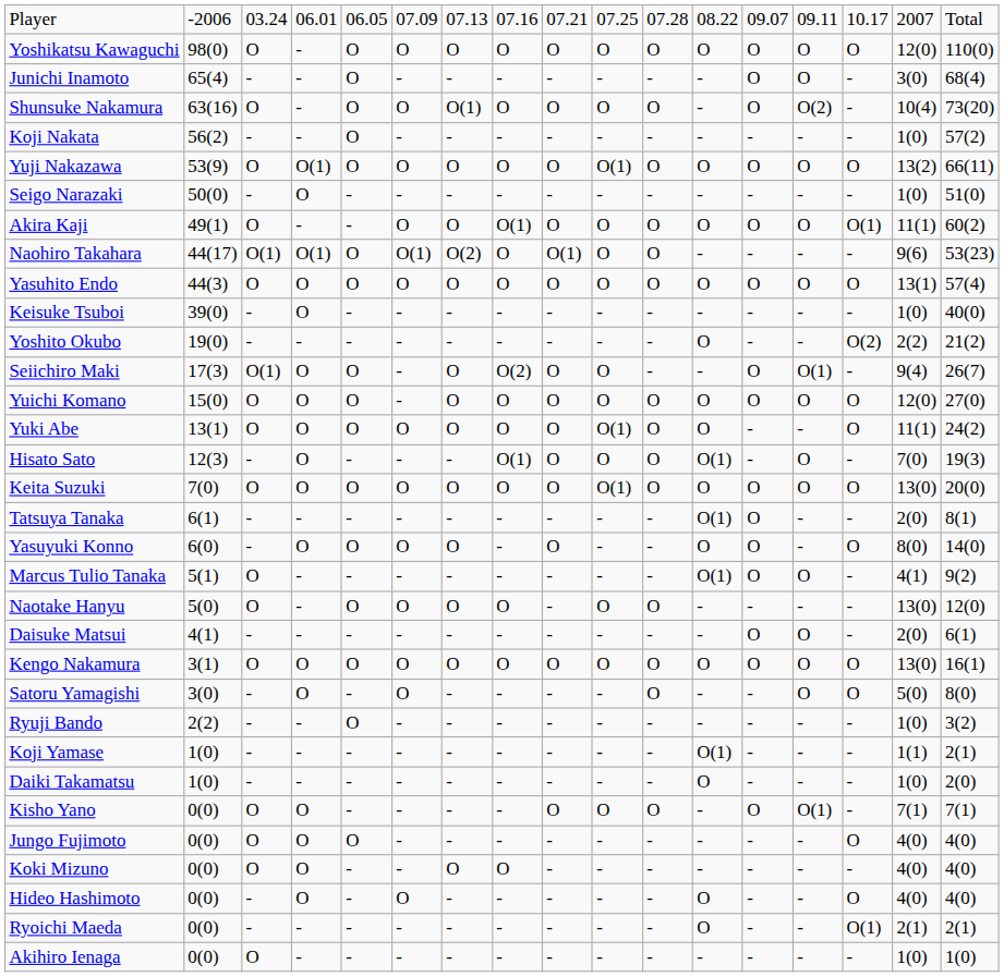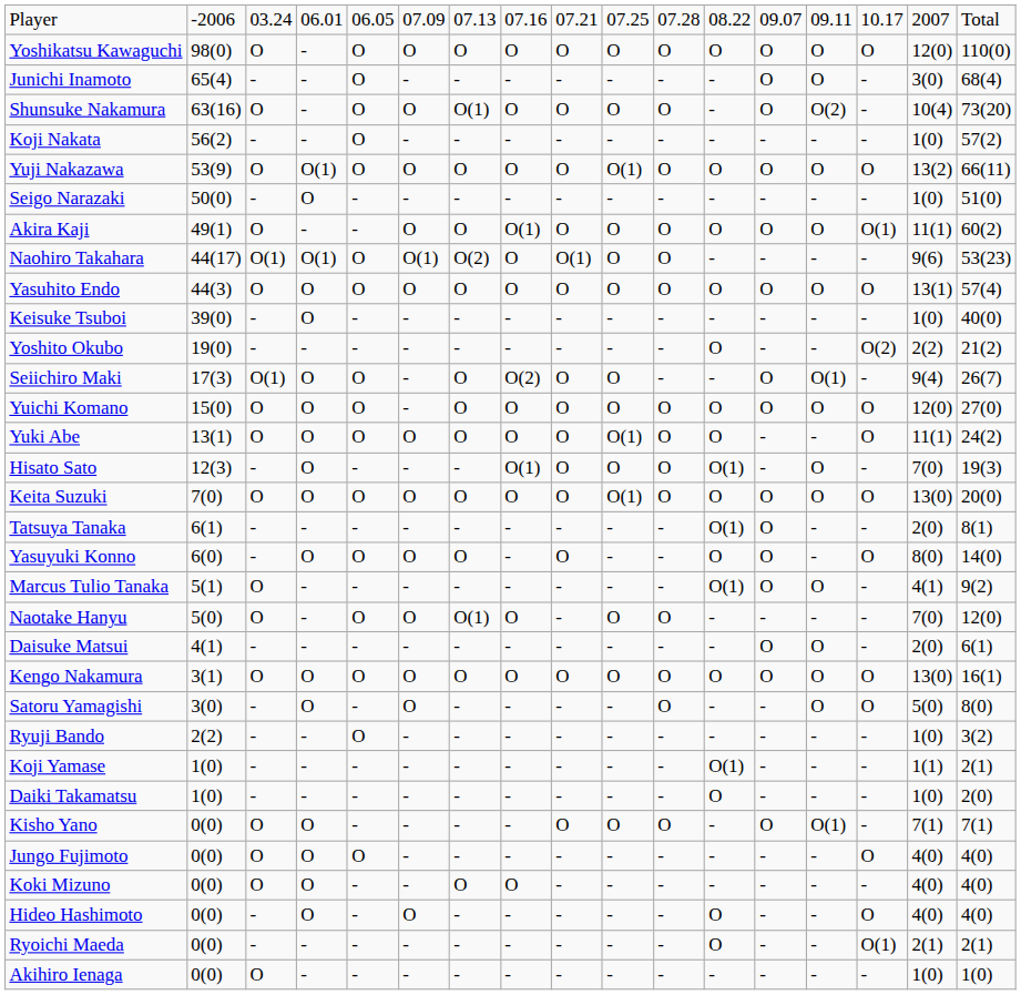 <table class="wikitable" style="text-align:left;">
 <tr>
 <td>Player</td>
 <td>-2006</td>
 <td>03.24</td>
 <td>06.01</td>
 <td>06.05</td>
 <td>07.09</td>
 <td>07.13</td>
 <td>07.16</td>
 <td>07.21</td>
 <td>07.25</td>
 <td>07.28</td>
 <td>08.22</td>
 <td>09.07</td>
 <td>09.11</td>
 <td>10.17</td>
 <td>2007</td>
 <td>Total</td>
 </tr>
 <tr>
 <td><a href='#'>Yoshikatsu Kawaguchi</a></td>
 <td>98(0)</td>
 <td>O</td>
 <td>-</td>
 <td>O</td>
 <td>O</td>
 <td>O</td>
 <td>O</td>
 <td>O</td>
 <td>O</td>
 <td>O</td>
 <td>O</td>
 <td>O</td>
 <td>O</td>
 <td>O</td>
 <td>12(0)</td>
 <td>110(0)</td>
 </tr>
 <tr>
 <td><a href='#'>Junichi Inamoto</a></td>
 <td>65(4)</td>
 <td>-</td>
 <td>-</td>
 <td>O</td>
 <td>-</td>
 <td>-</td>
 <td>-</td>
 <td>-</td>
 <td>-</td>
 <td>-</td>
 <td>-</td>
 <td>O</td>
 <td>O</td>
 <td>-</td>
 <td>3(0)</td>
 <td>68(4)</td>
 </tr>
 <tr>
 <td><a href='#'>Shunsuke Nakamura</a></td>
 <td>63(16)</td>
 <td>O</td>
 <td>-</td>
 <td>O</td>
 <td>O</td>
 <td>O(1)</td>
 <td>O</td>
 <td>O</td>
 <td>O</td>
 <td>O</td>
 <td>-</td>
 <td>O</td>
 <td>O(2)</td>
 <td>-</td>
 <td>10(4)</td>
 <td>73(20)</td>
 </tr>
 <tr>
 <td><a href='#'>Koji Nakata</a></td>
 <td>56(2)</td>
 <td>-</td>
 <td>-</td>
 <td>O</td>
 <td>-</td>
 <td>-</td>
 <td>-</td>
 <td>-</td>
 <td>-</td>
 <td>-</td>
 <td>-</td>
 <td>-</td>
 <td>-</td>
 <td>-</td>
 <td>1(0)</td>
 <td>57(2)</td>
 </tr>
 <tr>
 <td><a href='#'>Yuji Nakazawa</a></td>
 <td>53(9)</td>
 <td>O</td>
 <td>O(1)</td>
 <td>O</td>
 <td>O</td>
 <td>O</td>
 <td>O</td>
 <td>O</td>
 <td>O(1)</td>
 <td>O</td>
 <td>O</td>
 <td>O</td>
 <td>O</td>
 <td>O</td>
 <td>13(2)</td>
 <td>66(11)</td>
 </tr>
 <tr>
 <td><a href='#'>Seigo Narazaki</a></td>
 <td>50(0)</td>
 <td>-</td>
 <td>O</td>
 <td>-</td>
 <td>-</td>
 <td>-</td>
 <td>-</td>
 <td>-</td>
 <td>-</td>
 <td>-</td>
 <td>-</td>
 <td>-</td>
 <td>-</td>
 <td>-</td>
 <td>1(0)</td>
 <td>51(0)</td>
 </tr>
 <tr>
 <td><a href='#'>Akira Kaji</a></td>
 <td>49(1)</td>
 <td>O</td>
 <td>-</td>
 <td>-</td>
 <td>O</td>
 <td>O</td>
 <td>O(1)</td>
 <td>O</td>
 <td>O</td>
 <td>O</td>
 <td>O</td>
 <td>O</td>
 <td>O</td>
 <td>O(1)</td>
 <td>11(1)</td>
 <td>60(2)</td>
 </tr>
 <tr>
 <td><a href='#'>Naohiro Takahara</a></td>
 <td>44(17)</td>
 <td>O(1)</td>
 <td>O(1)</td>
 <td>O</td>
 <td>O(1)</td>
 <td>O(2)</td>
 <td>O</td>
 <td>O(1)</td>
 <td>O</td>
 <td>O</td>
 <td>-</td>
 <td>-</td>
 <td>-</td>
 <td>-</td>
 <td>9(6)</td>
 <td>53(23)</td>
 </tr>
 <tr>
 <td><a href='#'>Yasuhito Endo</a></td>
 <td>44(3)</td>
 <td>O</td>
 <td>O</td>
 <td>O</td>
 <td>O</td>
 <td>O</td>
 <td>O</td>
 <td>O</td>
 <td>O</td>
 <td>O</td>
 <td>O</td>
 <td>O</td>
 <td>O</td>
 <td>O</td>
 <td>13(1)</td>
 <td>57(4)</td>
 </tr>
 <tr>
 <td><a href='#'>Keisuke Tsuboi</a></td>
 <td>39(0)</td>
 <td>-</td>
 <td>O</td>
 <td>-</td>
 <td>-</td>
 <td>-</td>
 <td>-</td>
 <td>-</td>
 <td>-</td>
 <td>-</td>
 <td>-</td>
 <td>-</td>
 <td>-</td>
 <td>-</td>
 <td>1(0)</td>
 <td>40(0)</td>
 </tr>
 <tr>
 <td><a href='#'>Yoshito Okubo</a></td>
 <td>19(0)</td>
 <td>-</td>
 <td>-</td>
 <td>-</td>
 <td>-</td>
 <td>-</td>
 <td>-</td>
 <td>-</td>
 <td>-</td>
 <td>-</td>
 <td>O</td>
 <td>-</td>
 <td>-</td>
 <td>O(2)</td>
 <td>2(2)</td>
 <td>21(2)</td>
 </tr>
 <tr>
 <td><a href='#'>Seiichiro Maki</a></td>
 <td>17(3)</td>
 <td>O(1)</td>
 <td>O</td>
 <td>O</td>
 <td>-</td>
 <td>O</td>
 <td>O(2)</td>
 <td>O</td>
 <td>O</td>
 <td>-</td>
 <td>-</td>
 <td>O</td>
 <td>O(1)</td>
 <td>-</td>
 <td>9(4)</td>
 <td>26(7)</td>
 </tr>
 <tr>
 <td><a href='#'>Yuichi Komano</a></td>
 <td>15(0)</td>
 <td>O</td>
 <td>O</td>
 <td>O</td>
 <td>-</td>
 <td>O</td>
 <td>O</td>
 <td>O</td>
 <td>O</td>
 <td>O</td>
 <td>O</td>
 <td>O</td>
 <td>O</td>
 <td>O</td>
 <td>12(0)</td>
 <td>27(0)</td>
 </tr>
 <tr>
 <td><a href='#'>Yuki Abe</a></td>
 <td>13(1)</td>
 <td>O</td>
 <td>O</td>
 <td>O</td>
 <td>O</td>
 <td>O</td>
 <td>O</td>
 <td>O</td>
 <td>O(1)</td>
 <td>O</td>
 <td>O</td>
 <td>-</td>
 <td>-</td>
 <td>O</td>
 <td>11(1)</td>
 <td>24(2)</td>
 </tr>
 <tr>
 <td><a href='#'>Hisato Sato</a></td>
 <td>12(3)</td>
 <td>-</td>
 <td>O</td>
 <td>-</td>
 <td>-</td>
 <td>-</td>
 <td>O(1)</td>
 <td>O</td>
 <td>O</td>
 <td>O</td>
 <td>O(1)</td>
 <td>-</td>
 <td>O</td>
 <td>-</td>
 <td>7(0)</td>
 <td>19(3)</td>
 </tr>
 <tr>
 <td><a href='#'>Keita Suzuki</a></td>
 <td>7(0)</td>
 <td>O</td>
 <td>O</td>
 <td>O</td>
 <td>O</td>
 <td>O</td>
 <td>O</td>
 <td>O</td>
 <td>O(1)</td>
 <td>O</td>
 <td>O</td>
 <td>O</td>
 <td>O</td>
 <td>O</td>
 <td>13(0)</td>
 <td>20(0)</td>
 </tr>
 <tr>
 <td><a href='#'>Tatsuya Tanaka</a></td>
 <td>6(1)</td>
 <td>-</td>
 <td>-</td>
 <td>-</td>
 <td>-</td>
 <td>-</td>
 <td>-</td>
 <td>-</td>
 <td>-</td>
 <td>-</td>
 <td>O(1)</td>
 <td>O</td>
 <td>-</td>
 <td>-</td>
 <td>2(0)</td>
 <td>8(1)</td>
 </tr>
 <tr>
 <td><a href='#'>Yasuyuki Konno</a></td>
 <td>6(0)</td>
 <td>-</td>
 <td>O</td>
 <td>O</td>
 <td>O</td>
 <td>O</td>
 <td>-</td>
 <td>O</td>
 <td>-</td>
 <td>-</td>
 <td>O</td>
 <td>O</td>
 <td>-</td>
 <td>O</td>
 <td>8(0)</td>
 <td>14(0)</td>
 </tr>
 <tr>
 <td><a href='#'>Marcus Tulio Tanaka</a></td>
 <td>5(1)</td>
 <td>O</td>
 <td>-</td>
 <td>-</td>
 <td>-</td>
 <td>-</td>
 <td>-</td>
 <td>-</td>
 <td>-</td>
 <td>-</td>
 <td>O(1)</td>
 <td>O</td>
 <td>O</td>
 <td>-</td>
 <td>4(1)</td>
 <td>9(2)</td>
 </tr>
 <tr>
 <td><a href='#'>Naotake Hanyu</a></td>
 <td>5(0)</td>
 <td>O</td>
 <td>-</td>
 <td>O</td>
 <td>O</td>
-<td>O</td>
+<td>O(1)</td>
 <td>O</td>
 <td>-</td>
 <td>O</td>
 <td>O</td>
 <td>-</td>
 <td>-</td>
 <td>-</td>
 <td>-</td>
-<td>13(0)</td>
+<td>7(0)</td>
 <td>12(0)</td>
 </tr>
 <tr>
 <td><a href='#'>Daisuke Matsui</a></td>
 <td>4(1)</td>
 <td>-</td>
 <td>-</td>
 <td>-</td>
 <td>-</td>
 <td>-</td>
 <td>-</td>
 <td>-</td>
 <td>-</td>
 <td>-</td>
 <td>-</td>
 <td>O</td>
 <td>O</td>
 <td>-</td>
 <td>2(0)</td>
 <td>6(1)</td>
 </tr>
 <tr>
 <td><a href='#'>Kengo Nakamura</a></td>
 <td>3(1)</td>
 <td>O</td>
 <td>O</td>
 <td>O</td>
 <td>O</td>
 <td>O</td>
 <td>O</td>
 <td>O</td>
 <td>O</td>
 <td>O</td>
 <td>O</td>
 <td>O</td>
 <td>O</td>
 <td>O</td>
 <td>13(0)</td>
 <td>16(1)</td>
 </tr>
 <tr>
 <td><a href='#'>Satoru Yamagishi</a></td>
 <td>3(0)</td>
 <td>-</td>
 <td>O</td>
 <td>-</td>
 <td>O</td>
 <td>-</td>
 <td>-</td>
 <td>-</td>
 <td>-</td>
 <td>O</td>
 <td>-</td>
 <td>-</td>
 <td>O</td>
 <td>O</td>
 <td>5(0)</td>
 <td>8(0)</td>
 </tr>
 <tr>
 <td><a href='#'>Ryuji Bando</a></td>
 <td>2(2)</td>
 <td>-</td>
 <td>-</td>
 <td>O</td>
 <td>-</td>
 <td>-</td>
 <td>-</td>
 <td>-</td>
 <td>-</td>
 <td>-</td>
 <td>-</td>
 <td>-</td>
 <td>-</td>
 <td>-</td>
 <td>1(0)</td>
 <td>3(2)</td>
 </tr>
 <tr>
 <td><a href='#'>Koji Yamase</a></td>
 <td>1(0)</td>
 <td>-</td>
 <td>-</td>
 <td>-</td>
 <td>-</td>
 <td>-</td>
 <td>-</td>
 <td>-</td>
 <td>-</td>
 <td>-</td>
 <td>O(1)</td>
 <td>-</td>
 <td>-</td>
 <td>-</td>
 <td>1(1)</td>
 <td>2(1)</td>
 </tr>
 <tr>
 <td><a href='#'>Daiki Takamatsu</a></td>
 <td>1(0)</td>
 <td>-</td>
 <td>-</td>
 <td>-</td>
 <td>-</td>
 <td>-</td>
 <td>-</td>
 <td>-</td>
 <td>-</td>
 <td>-</td>
 <td>O</td>
 <td>-</td>
 <td>-</td>
 <td>-</td>
 <td>1(0)</td>
 <td>2(0)</td>
 </tr>
 <tr>
 <td><a href='#'>Kisho Yano</a></td>
 <td>0(0)</td>
 <td>O</td>
 <td>O</td>
 <td>-</td>
 <td>-</td>
 <td>-</td>
 <td>-</td>
 <td>O</td>
 <td>O</td>
 <td>O</td>
 <td>-</td>
 <td>O</td>
 <td>O(1)</td>
 <td>-</td>
 <td>7(1)</td>
 <td>7(1)</td>
 </tr>
 <tr>
 <td><a href='#'>Jungo Fujimoto</a></td>
 <td>0(0)</td>
 <td>O</td>
 <td>O</td>
 <td>O</td>
 <td>-</td>
 <td>-</td>
 <td>-</td>
 <td>-</td>
 <td>-</td>
 <td>-</td>
 <td>-</td>
 <td>-</td>
 <td>-</td>
 <td>O</td>
 <td>4(0)</td>
 <td>4(0)</td>
 </tr>
 <tr>
 <td><a href='#'>Koki Mizuno</a></td>
 <td>0(0)</td>
 <td>O</td>
 <td>O</td>
 <td>-</td>
 <td>-</td>
 <td>O</td>
 <td>O</td>
 <td>-</td>
 <td>-</td>
 <td>-</td>
 <td>-</td>
 <td>-</td>
 <td>-</td>
 <td>-</td>
 <td>4(0)</td>
 <td>4(0)</td>
 </tr>
 <tr>
 <td><a href='#'>Hideo Hashimoto</a></td>
 <td>0(0)</td>
 <td>-</td>
 <td>O</td>
 <td>-</td>
 <td>O</td>
 <td>-</td>
 <td>-</td>
 <td>-</td>
 <td>-</td>
 <td>-</td>
 <td>O</td>
 <td>-</td>
 <td>-</td>
 <td>O</td>
 <td>4(0)</td>
 <td>4(0)</td>
 </tr>
 <tr>
 <td><a href='#'>Ryoichi Maeda</a></td>
 <td>0(0)</td>
 <td>-</td>
 <td>-</td>
 <td>-</td>
 <td>-</td>
 <td>-</td>
 <td>-</td>
 <td>-</td>
 <td>-</td>
 <td>-</td>
 <td>O</td>
 <td>-</td>
 <td>-</td>
 <td>O(1)</td>
 <td>2(1)</td>
 <td>2(1)</td>
 </tr>
 <tr>
 <td><a href='#'>Akihiro Ienaga</a></td>
 <td>0(0)</td>
 <td>O</td>
 <td>-</td>
 <td>-</td>
 <td>-</td>
 <td>-</td>
 <td>-</td>
 <td>-</td>
 <td>-</td>
 <td>-</td>
 <td>-</td>
 <td>-</td>
 <td>-</td>
 <td>-</td>
 <td>1(0)</td>
 <td>1(0)</td>
 </tr>
 </table>
